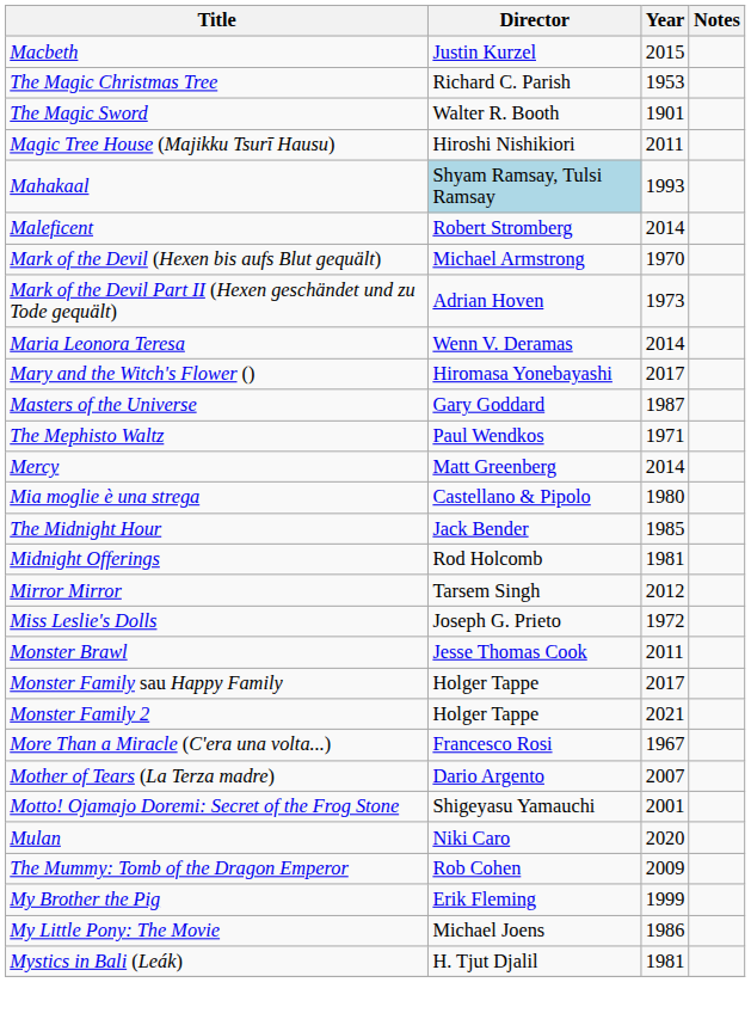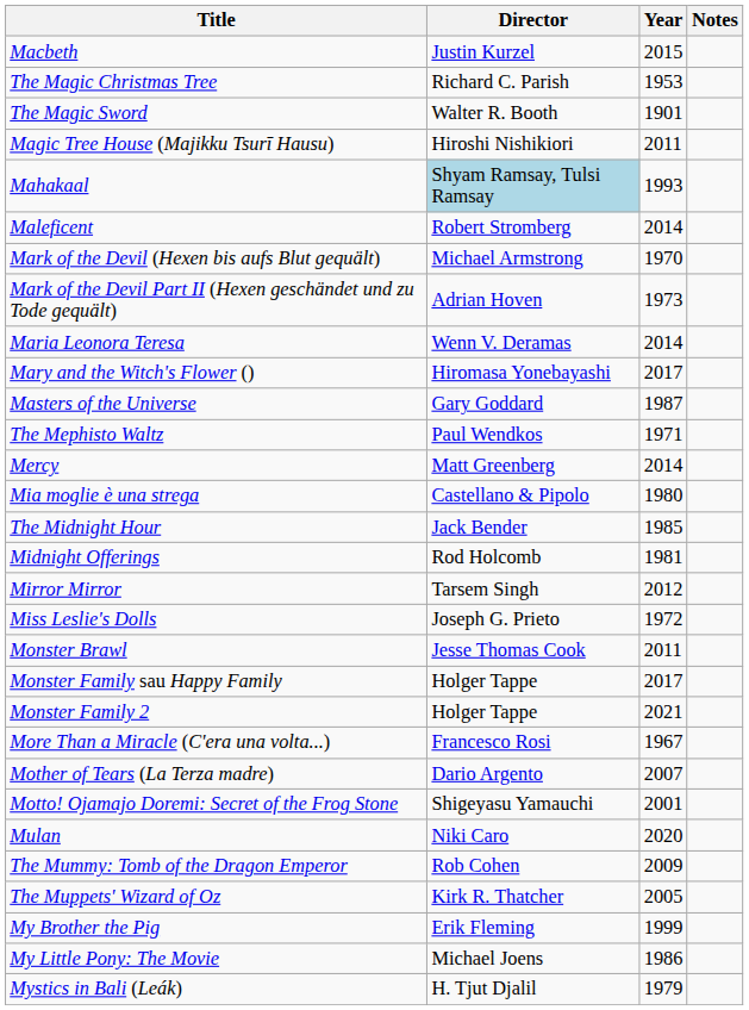 <table class="wikitable">
 <tr>
 <th>Title</th>
 <th>Director</th>
 <th>Year</th>
 <th>Notes</th>
 </tr>
 <tr>
 <td><em><a href='#'>Macbeth</a></em></td>
 <td><a href='#'>Justin Kurzel</a></td>
 <td>2015</td>
 <td></td>
 </tr>
 <tr>
 <td><em><a href='#'>The Magic Christmas Tree</a></em></td>
 <td>Richard C. Parish</td>
 <td>1953</td>
 <td></td>
 </tr>
 <tr>
 <td><em><a href='#'>The Magic Sword</a></em></td>
 <td>Walter R. Booth</td>
 <td>1901</td>
 <td></td>
 </tr>
 <tr>
 <td><em><a href='#'>Magic Tree House</a></em>  (<em>Majikku Tsurī Hausu</em>)</td>
 <td>Hiroshi Nishikiori</td>
 <td>2011</td>
 <td></td>
 </tr>
 <tr>
 <td><em><a href='#'>Mahakaal</a></em></td>
 <td style="background: lightblue;">Shyam Ramsay, Tulsi Ramsay</td>
 <td>1993</td>
 <td></td>
 </tr>
 <tr>
 <td><em><a href='#'>Maleficent</a></em></td>
 <td><a href='#'>Robert Stromberg</a></td>
 <td>2014</td>
 <td></td>
 </tr>
 <tr>
 <td><em><a href='#'>Mark of the Devil</a></em>    (<em>Hexen bis aufs Blut gequält</em>)</td>
 <td><a href='#'>Michael Armstrong</a></td>
 <td>1970</td>
 <td></td>
 </tr>
 <tr>
 <td><em><a href='#'>Mark of the Devil Part II</a></em>    (<em>Hexen geschändet und zu Tode gequält</em>)</td>
 <td><a href='#'>Adrian Hoven</a></td>
 <td>1973</td>
 <td></td>
 </tr>
 <tr>
 <td><em><a href='#'>Maria Leonora Teresa</a></em></td>
 <td><a href='#'>Wenn V. Deramas</a></td>
 <td>2014</td>
 <td></td>
 </tr>
 <tr>
 <td><em><a href='#'>Mary and the Witch's Flower</a></em>  (<em></em>)</td>
 <td><a href='#'>Hiromasa Yonebayashi</a></td>
 <td>2017</td>
 <td></td>
 </tr>
 <tr>
 <td><em><a href='#'>Masters of the Universe</a></em></td>
 <td><a href='#'>Gary Goddard</a></td>
 <td>1987</td>
 <td></td>
 </tr>
 <tr>
 <td><em><a href='#'>The Mephisto Waltz</a></em></td>
 <td><a href='#'>Paul Wendkos</a></td>
 <td>1971</td>
 <td></td>
 </tr>
 <tr>
 <td><em><a href='#'>Mercy</a></em></td>
 <td><a href='#'>Matt Greenberg</a></td>
 <td>2014</td>
 <td></td>
 </tr>
 <tr>
 <td><em><a href='#'>Mia moglie è una strega</a></em></td>
 <td><a href='#'>Castellano & Pipolo</a></td>
 <td>1980</td>
 <td></td>
 </tr>
 <tr>
 <td><em><a href='#'>The Midnight Hour</a></em></td>
 <td><a href='#'>Jack Bender</a></td>
 <td>1985</td>
 <td></td>
 </tr>
 <tr>
 <td><em><a href='#'>Midnight Offerings</a></em></td>
 <td>Rod Holcomb</td>
 <td>1981</td>
 <td></td>
 </tr>
 <tr>
 <td><em><a href='#'>Mirror Mirror</a></em></td>
 <td>Tarsem Singh</td>
 <td>2012</td>
 <td></td>
 </tr>
 <tr>
 <td><em><a href='#'>Miss Leslie's Dolls</a></em></td>
 <td>Joseph G. Prieto</td>
 <td>1972</td>
 <td></td>
 </tr>
 <tr>
 <td><em><a href='#'>Monster Brawl</a></em></td>
 <td><a href='#'>Jesse Thomas Cook</a></td>
 <td>2011</td>
 <td></td>
 </tr>
 <tr>
 <td><em><a href='#'>Monster Family</a></em> sau <em>Happy Family</em></td>
 <td>Holger Tappe</td>
 <td>2017</td>
 <td></td>
 </tr>
 <tr>
 <td><em><a href='#'>Monster Family 2</a></em></td>
 <td>Holger Tappe</td>
 <td>2021</td>
 <td></td>
 </tr>
 <tr>
 <td><em><a href='#'>More Than a Miracle</a></em>  (<em>C'era una volta...</em>)</td>
 <td><a href='#'>Francesco Rosi</a></td>
 <td>1967</td>
 <td></td>
 </tr>
 <tr>
 <td><em><a href='#'>Mother of Tears</a></em>  (<em>La Terza madre</em>)</td>
 <td><a href='#'>Dario Argento</a></td>
 <td>2007</td>
 <td></td>
 </tr>
 <tr>
 <td><em><a href='#'>Motto! Ojamajo Doremi: Secret of the Frog Stone</a></em></td>
 <td>Shigeyasu Yamauchi</td>
 <td>2001</td>
 <td></td>
 </tr>
 <tr>
 <td><em><a href='#'>Mulan</a></em></td>
 <td><a href='#'>Niki Caro</a></td>
 <td>2020</td>
 <td></td>
 </tr>
 <tr>
 <td><em><a href='#'>The Mummy: Tomb of the Dragon Emperor</a></em></td>
 <td><a href='#'>Rob Cohen</a></td>
 <td>2009</td>
 <td></td>
 </tr>
 <tr>
+<td><em><a href='#'>The Muppets' Wizard of Oz</a></em></td>
+<td><a href='#'>Kirk R. Thatcher</a></td>
+<td>2005</td>
+<td></td>
+</tr>
+<tr>
 <td><em><a href='#'>My Brother the Pig</a></em></td>
 <td><a href='#'>Erik Fleming</a></td>
 <td>1999</td>
 <td></td>
 </tr>
 <tr>
 <td><em><a href='#'>My Little Pony: The Movie</a></em></td>
 <td>Michael Joens</td>
 <td>1986</td>
 <td></td>
 </tr>
 <tr>
 <td><em><a href='#'>Mystics in Bali</a></em> (<em>Leák</em>)</td>
 <td>H. Tjut Djalil</td>
-<td>1981</td>
+<td>1979</td>
 <td></td>
 </tr>
 <tr>
 </tr>
 </table>
